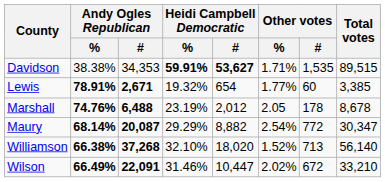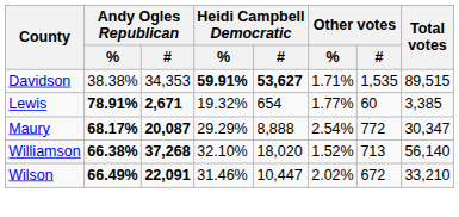 <table class="wikitable sortable">
 <tr>
 <th rowspan="2" colspan="1" style="text-align:center">County</th>
 <th colspan="2" style="text-align: center;" >Andy Ogles<br><em>Republican</em></th>
 <th colspan="2" style="text-align: center;" >Heidi Campbell<br><em>Democratic</em></th>
 <th colspan="2" style="text-align: center;">Other votes</th>
 <th rowspan="2" colspan="1" style="text-align: center;">Total<br>votes</th>
 </tr>
 <tr>
 <th colspan="1" style="text-align: center;" >%</th>
 <th colspan="1" style="text-align: center;" >#</th>
 <th colspan="1" style="text-align: center;" >%</th>
 <th colspan="1" style="text-align: center;" >#</th>
 <th colspan="1" style="text-align: center;">%</th>
 <th colspan="1" style="text-align: center;">#</th>
 </tr>
 <tr>
 <td><a href='#'>Davidson</a></td>
 <td>38.38%</td>
 <td>34,353</td>
 <td><strong>59.91%</strong></td>
 <td><strong>53,627</strong></td>
 <td>1.71%</td>
 <td>1,535</td>
 <td>89,515</td>
 </tr>
 <tr>
 <td><a href='#'>Lewis</a></td>
 <td><strong>78.91%</strong></td>
 <td><strong>2,671</strong></td>
 <td>19.32%</td>
 <td>654</td>
 <td>1.77%</td>
 <td>60</td>
 <td>3,385</td>
 </tr>
 <tr>
-<td><a href='#'>Marshall</a></td>
-<td><strong>74.76%</strong></td>
-<td><strong>6,488</strong></td>
-<td>23.19%</td>
-<td>2,012</td>
-<td>2.05</td>
-<td>178</td>
-<td>8,678</td>
-</tr>
-<tr>
 <td><a href='#'>Maury</a></td>
-<td><strong>68.14%</strong></td>
+<td><strong>68.17%</strong></td>
 <td><strong>20,087</strong></td>
 <td>29.29%</td>
-<td>8,882</td>
+<td>8,888</td>
 <td>2.54%</td>
 <td>772</td>
 <td>30,347</td>
 </tr>
 <tr>
 <td><a href='#'>Williamson</a></td>
 <td><strong>66.38%</strong></td>
 <td><strong>37,268</strong></td>
 <td>32.10%</td>
 <td>18,020</td>
 <td>1.52%</td>
 <td>713</td>
 <td>56,140</td>
 </tr>
 <tr>
 <td><a href='#'>Wilson</a></td>
 <td><strong>66.49%</strong></td>
 <td><strong>22,091</strong></td>
 <td>31.46%</td>
 <td>10,447</td>
 <td>2.02%</td>
 <td>672</td>
 <td>33,210</td>
 </tr>
 </table>
